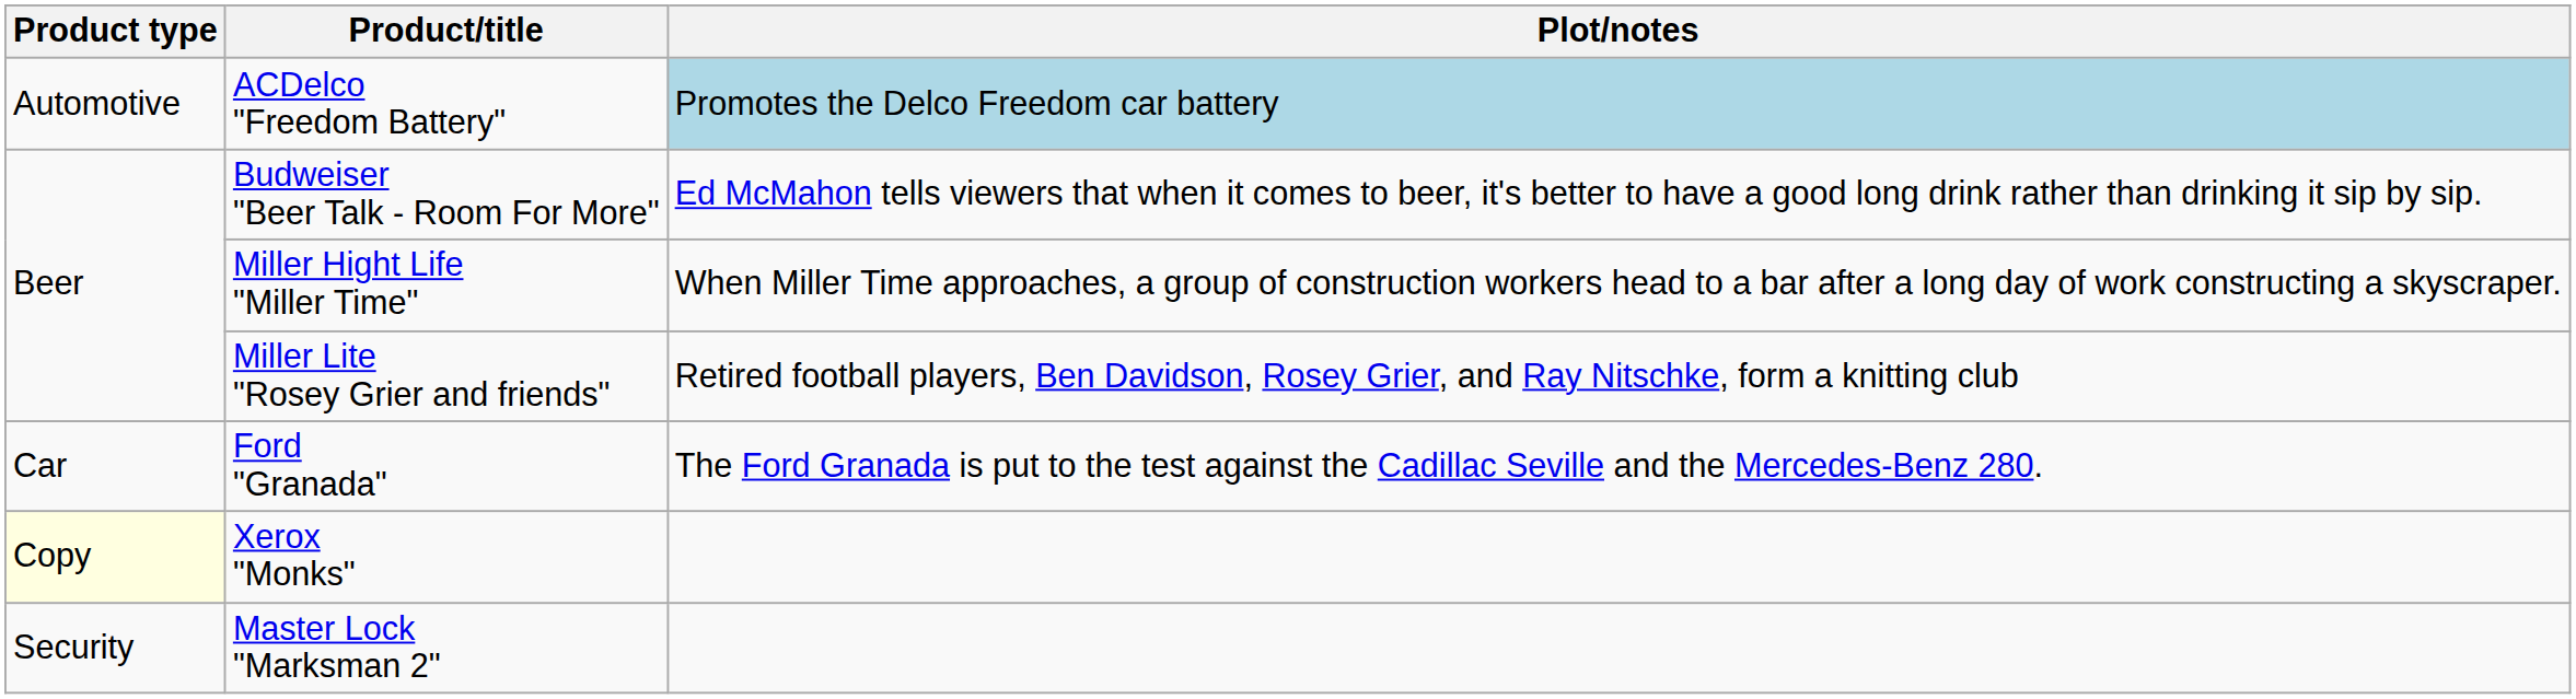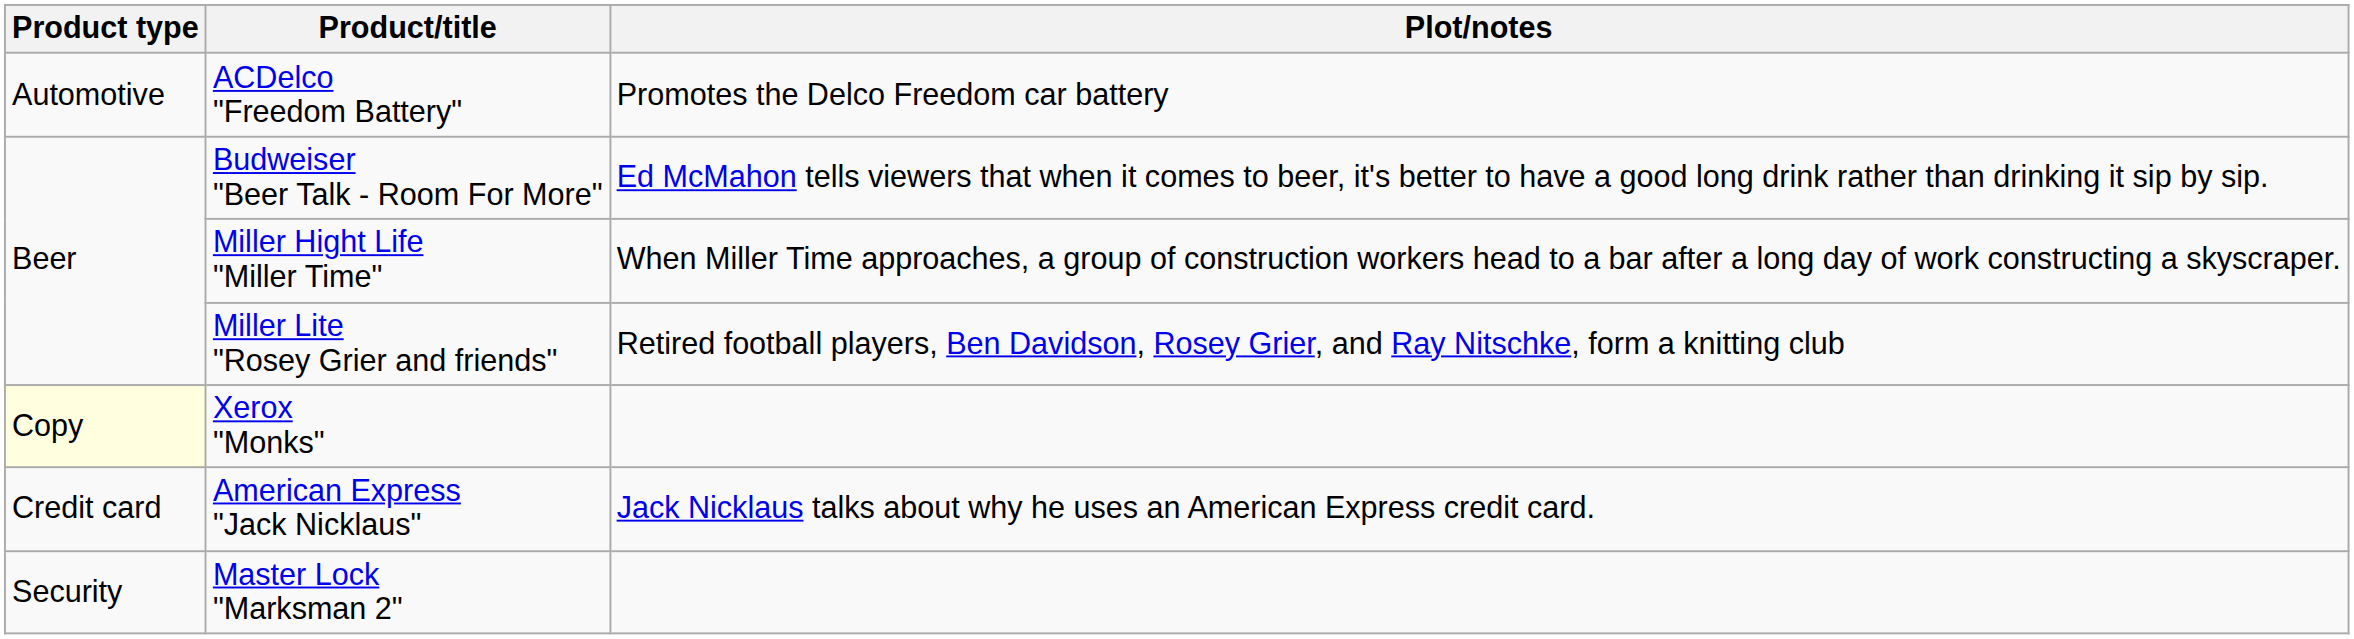 <table class="wikitable">
 <tr>
 <th>Product type</th>
 <th>Product/title</th>
 <th>Plot/notes</th>
 </tr>
 <tr>
 <td>Automotive</td>
 <td><a href='#'>ACDelco</a><br>"Freedom Battery"</td>
-<td style="background: lightblue;">Promotes the Delco Freedom car battery</td>
+<td>Promotes the Delco Freedom car battery</td>
 </tr>
 <tr>
 <td rowspan="3">Beer</td>
 <td><a href='#'>Budweiser</a><br>"Beer Talk - Room For More"</td>
 <td><a href='#'>Ed McMahon</a> tells viewers that when it comes to beer, it's better to have a good long drink rather than drinking it sip by sip.</td>
 </tr>
 <tr>
 <td><a href='#'>Miller Hight Life</a><br>"Miller Time"</td>
 <td>When Miller Time approaches, a group of construction workers head to a bar after a long day of work constructing a skyscraper.</td>
 </tr>
 <tr>
 <td><a href='#'>Miller Lite</a><br>"Rosey Grier and friends"</td>
 <td>Retired football players, <a href='#'>Ben Davidson</a>, <a href='#'>Rosey Grier</a>, and <a href='#'>Ray Nitschke</a>, form a knitting club</td>
 </tr>
 <tr>
-<td>Car</td>
-<td><a href='#'>Ford</a><br>"Granada"</td>
-<td>The <a href='#'>Ford Granada</a> is put to the test against the <a href='#'>Cadillac Seville</a> and the <a href='#'>Mercedes-Benz 280</a>.</td>
-</tr>
-<tr>
 <td style="background: lightyellow;">Copy</td>
 <td><a href='#'>Xerox</a><br>"Monks"</td>
 <td></td>
+</tr>
+<tr>
+<td>Credit card</td>
+<td><a href='#'>American Express</a><br>"Jack Nicklaus"</td>
+<td><a href='#'>Jack Nicklaus</a> talks about why he uses an American Express credit card.</td>
 </tr>
 <tr>
 <td>Security</td>
 <td><a href='#'>Master Lock</a><br>"Marksman 2"</td>
 <td></td>
 </tr>
 </table>
